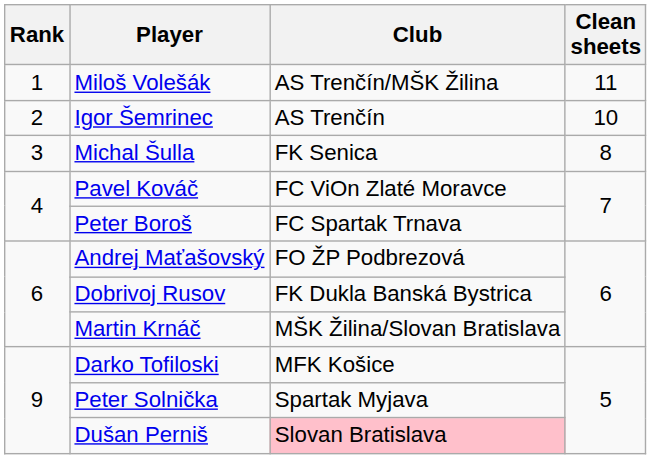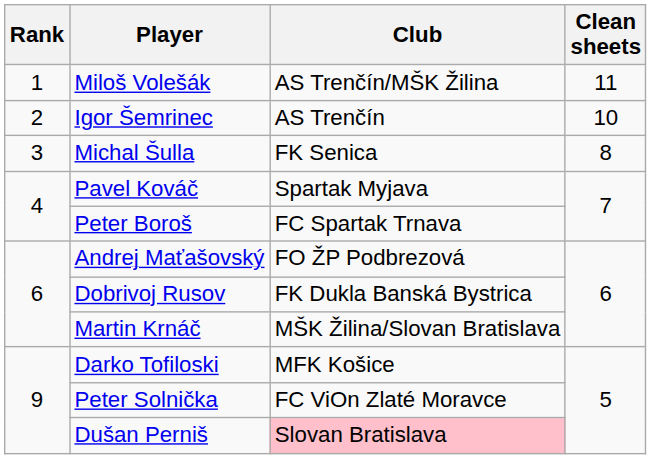 <table class="wikitable sortable" style="text-align:center">
 <tr>
 <th>Rank</th>
 <th>Player</th>
 <th>Club</th>
 <th>Clean<br> sheets</th>
 </tr>
 <tr>
 <td>1</td>
 <td align="left"> <a href='#'>Miloš Volešák</a></td>
 <td align="left">AS Trenčín/MŠK Žilina</td>
 <td>11</td>
 </tr>
 <tr>
 <td>2</td>
 <td align="left"> <a href='#'>Igor Šemrinec</a></td>
 <td align="left">AS Trenčín</td>
 <td>10</td>
 </tr>
 <tr>
 <td>3</td>
 <td align="left"> <a href='#'>Michal Šulla</a></td>
 <td align="left">FK Senica</td>
 <td>8</td>
 </tr>
 <tr>
 <td rowspan="2">4</td>
 <td align="left"> <a href='#'>Pavel Kováč</a></td>
-<td align="left">FC ViOn Zlaté Moravce</td>
+<td align="left">Spartak Myjava</td>
 <td rowspan="2">7</td>
 </tr>
 <tr>
 <td align="left"> <a href='#'>Peter Boroš</a></td>
 <td align="left">FC Spartak Trnava</td>
 </tr>
 <tr>
 <td rowspan="3">6</td>
 <td align="left"> <a href='#'>Andrej Maťašovský</a></td>
 <td align="left">FO ŽP Podbrezová</td>
 <td rowspan="3">6</td>
 </tr>
 <tr>
 <td align="left"> <a href='#'>Dobrivoj Rusov</a></td>
 <td align="left">FK Dukla Banská Bystrica</td>
 </tr>
 <tr>
 <td align="left"> <a href='#'>Martin Krnáč</a></td>
 <td align="left">MŠK Žilina/Slovan Bratislava</td>
 </tr>
 <tr>
 <td rowspan="3">9</td>
 <td align="left"> <a href='#'>Darko Tofiloski</a></td>
 <td align="left">MFK Košice</td>
 <td rowspan="3">5</td>
 </tr>
 <tr>
 <td align="left"> <a href='#'>Peter Solnička</a></td>
-<td align="left">Spartak Myjava</td>
+<td align="left">FC ViOn Zlaté Moravce</td>
 </tr>
 <tr>
 <td align="left"> <a href='#'>Dušan Perniš</a></td>
 <td align="left" style="background: pink;">Slovan Bratislava</td>
 </tr>
 </table>
